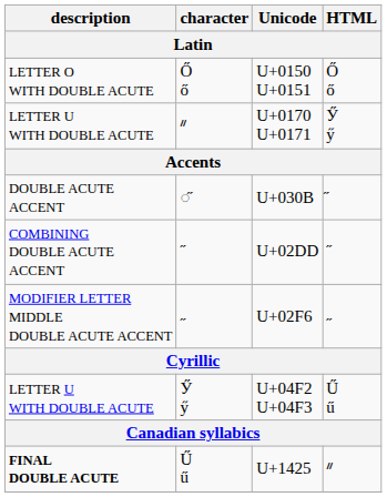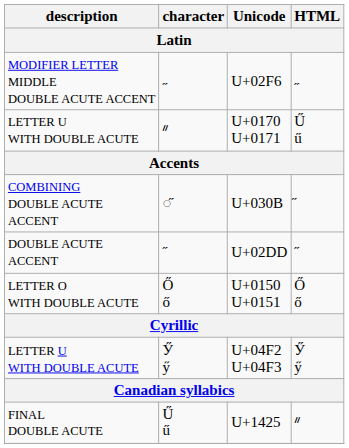 <table class="wikitable Unicode">
 <tr>
 <th>description</th>
 <th>character</th>
 <th>Unicode</th>
 <th>HTML</th>
 </tr>
 <tr>
 <th colspan="4">Latin</th>
 </tr>
 <tr>
-<td><small>LETTER O<br>WITH DOUBLE ACUTE</small></td>
-<td>Ő<br>ő</td>
-<td>U+0150<br>U+0151</td>
-<td>&#336;<br>&#337;</td>
+<td><small><a href='#'>MODIFIER LETTER</a><br>MIDDLE<br>DOUBLE ACUTE ACCENT</small></td>
+<td>˶</td>
+<td>U+02F6</td>
+<td>&#758;</td>
 </tr>
 <tr>
 <td><small>LETTER U<br>WITH DOUBLE ACUTE</small></td>
 <td>ᐥ</td>
 <td>U+0170<br>U+0171</td>
-<td>&#1266;<br>&#1267;</td>
+<td>&#368;<br>&#369;</td>
 </tr>
 <tr>
 <th colspan="4">Accents</th>
 </tr>
 <tr>
-<td><small>DOUBLE ACUTE<br>ACCENT</small></td>
+<td><small><a href='#'>COMBINING</a><br>DOUBLE ACUTE<br>ACCENT</small></td>
 <td><span>◌̋</span></td>
 <td>U+030B</td>
 <td>&#779;</td>
 </tr>
 <tr>
-<td><small><a href='#'>COMBINING</a><br>DOUBLE ACUTE<br>ACCENT</small></td>
+<td><small>DOUBLE ACUTE<br>ACCENT</small></td>
 <td>˝</td>
 <td>U+02DD</td>
 <td>&#733;</td>
 </tr>
 <tr>
-<td><small><a href='#'>MODIFIER LETTER</a><br>MIDDLE<br>DOUBLE ACUTE ACCENT</small></td>
-<td>˶</td>
-<td>U+02F6</td>
-<td>&#758;</td>
+<td><small>LETTER O<br>WITH DOUBLE ACUTE</small></td>
+<td>Ő<br>ő</td>
+<td>U+0150<br>U+0151</td>
+<td>&#336;<br>&#337;</td>
 </tr>
 <tr>
 <th colspan="4"><a href='#'>Cyrillic</a></th>
 </tr>
 <tr>
 <td><small>LETTER <a href='#'>U<br>WITH DOUBLE ACUTE</a></small></td>
 <td>Ӳ<br>ӳ</td>
 <td>U+04F2<br>U+04F3</td>
-<td>&#368;<br>&#369;</td>
+<td>&#1266;<br>&#1267;</td>
 </tr>
 <tr>
 <th colspan="4"><a href='#'>Canadian syllabics</a></th>
 </tr>
 <tr>
-<td><strong><small>FINAL<br>DOUBLE ACUTE</small></strong></td>
+<td><small>FINAL<br>DOUBLE ACUTE</small></td>
 <td>Ű<br>ű</td>
 <td>U+1425</td>
 <td>&#5157;</td>
 </tr>
 <tr>
 </tr>
 </table>
